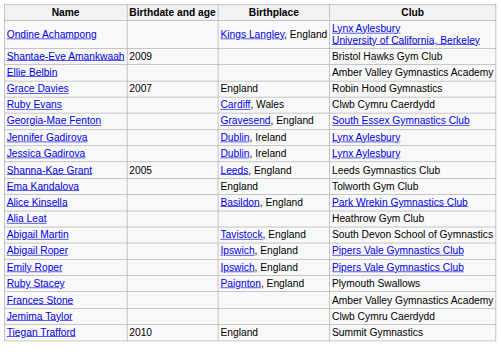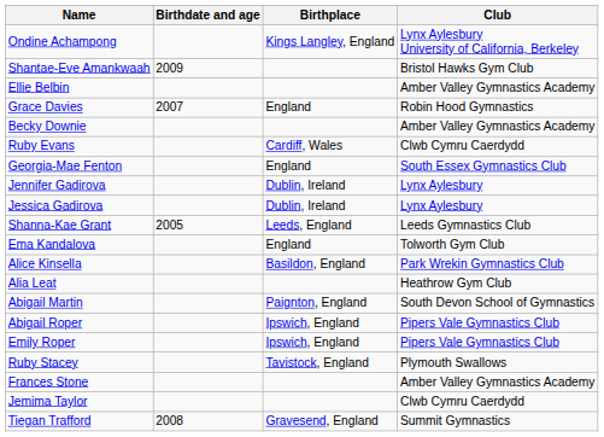 <table class="wikitable">
 <tr>
 <th>Name</th>
 <th>Birthdate and age</th>
 <th>Birthplace</th>
 <th>Club</th>
 </tr>
 <tr>
 <td><a href='#'>Ondine Achampong</a></td>
 <td></td>
 <td><a href='#'>Kings Langley</a>, England</td>
 <td><a href='#'>Lynx Aylesbury</a><br><a href='#'>University of California, Berkeley</a></td>
 </tr>
 <tr>
 <td><a href='#'>Shantae-Eve Amankwaah</a></td>
 <td>2009</td>
 <td></td>
 <td>Bristol Hawks Gym Club</td>
 </tr>
 <tr>
 <td><a href='#'>Ellie Belbin</a></td>
 <td></td>
 <td></td>
 <td>Amber Valley Gymnastics Academy</td>
 </tr>
 <tr>
 <td><a href='#'>Grace Davies</a></td>
 <td>2007</td>
 <td>England</td>
 <td>Robin Hood Gymnastics</td>
 </tr>
 <tr>
+<td><a href='#'>Becky Downie</a></td>
+<td></td>
+<td></td>
+<td>Amber Valley Gymnastics Academy</td>
+</tr>
+<tr>
 <td><a href='#'>Ruby Evans</a></td>
 <td></td>
 <td><a href='#'>Cardiff</a>, Wales</td>
 <td>Clwb Cymru Caerdydd</td>
 </tr>
 <tr>
 <td><a href='#'>Georgia-Mae Fenton</a></td>
 <td></td>
-<td><a href='#'>Gravesend</a>, England</td>
+<td>England</td>
 <td><a href='#'>South Essex Gymnastics Club</a></td>
 </tr>
 <tr>
 <td><a href='#'>Jennifer Gadirova</a></td>
 <td></td>
 <td><a href='#'>Dublin</a>, Ireland</td>
 <td><a href='#'>Lynx Aylesbury</a></td>
 </tr>
 <tr>
 <td><a href='#'>Jessica Gadirova</a></td>
 <td></td>
 <td><a href='#'>Dublin</a>, Ireland</td>
 <td><a href='#'>Lynx Aylesbury</a></td>
 </tr>
 <tr>
 <td><a href='#'>Shanna-Kae Grant</a></td>
 <td>2005</td>
 <td><a href='#'>Leeds</a>, England</td>
 <td>Leeds Gymnastics Club</td>
 </tr>
 <tr>
 <td><a href='#'>Ema Kandalova</a></td>
 <td></td>
 <td>England</td>
 <td>Tolworth Gym Club</td>
 </tr>
 <tr>
 <td><a href='#'>Alice Kinsella</a></td>
 <td></td>
 <td><a href='#'>Basildon</a>, England</td>
 <td><a href='#'>Park Wrekin Gymnastics Club</a></td>
 </tr>
 <tr>
 <td><a href='#'>Alia Leat</a></td>
 <td></td>
 <td></td>
 <td>Heathrow Gym Club</td>
 </tr>
 <tr>
 <td><a href='#'>Abigail Martin</a></td>
 <td></td>
-<td><a href='#'>Tavistock</a>, England</td>
+<td><a href='#'>Paignton</a>, England</td>
 <td>South Devon School of Gymnastics</td>
 </tr>
 <tr>
 <td><a href='#'>Abigail Roper</a></td>
 <td></td>
 <td><a href='#'>Ipswich</a>, England</td>
 <td><a href='#'>Pipers Vale Gymnastics Club</a></td>
 </tr>
 <tr>
 <td><a href='#'>Emily Roper</a></td>
 <td></td>
 <td><a href='#'>Ipswich</a>, England</td>
 <td><a href='#'>Pipers Vale Gymnastics Club</a></td>
 </tr>
 <tr>
 <td><a href='#'>Ruby Stacey</a></td>
 <td></td>
-<td><a href='#'>Paignton</a>, England</td>
+<td><a href='#'>Tavistock</a>, England</td>
 <td>Plymouth Swallows</td>
 </tr>
 <tr>
 <td><a href='#'>Frances Stone</a></td>
 <td></td>
 <td></td>
 <td>Amber Valley Gymnastics Academy</td>
 </tr>
 <tr>
 <td><a href='#'>Jemima Taylor</a></td>
 <td></td>
 <td></td>
 <td>Clwb Cymru Caerdydd</td>
 </tr>
 <tr>
 <td><a href='#'>Tiegan Trafford</a></td>
-<td>2010</td>
-<td>England</td>
+<td>2008</td>
+<td><a href='#'>Gravesend</a>, England</td>
 <td>Summit Gymnastics</td>
 </tr>
 </table>
